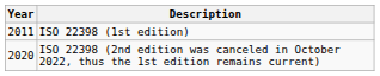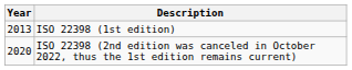 <table class = "wikitable" font-size = 95%; width = 50%; background-color = transparent>
 <tr>
 <th>Year</th>
 <th>Description</th>
 </tr>
 <tr>
-<td align = "center">2011</td>
+<td align = "center">2013</td>
 <td>ISO 22398 (1st edition)</td>
 </tr>
 <tr>
 <td align = "center">2020</td>
 <td>ISO 22398 (2nd edition was canceled in October 2022, thus the 1st edition remains current)</td>
 </tr>
 </table>
